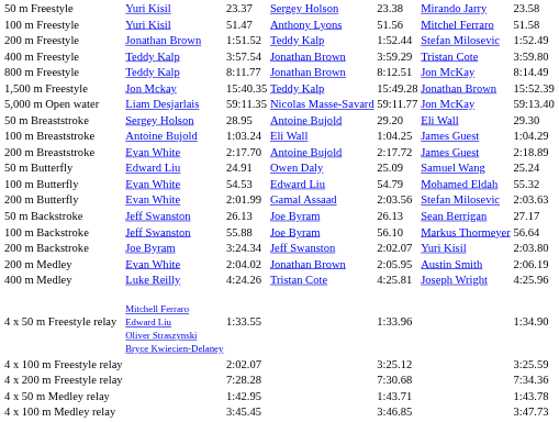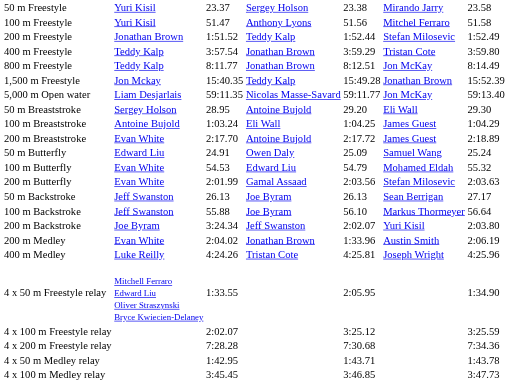 <table>
 <tr>
 <td>50 m Freestyle</td>
 <td><a href='#'>Yuri Kisil</a><br></td>
 <td>23.37</td>
 <td><a href='#'>Sergey Holson</a><br></td>
 <td>23.38</td>
 <td><a href='#'>Mirando Jarry</a><br></td>
 <td>23.58</td>
 </tr>
 <tr>
 <td>100 m Freestyle</td>
 <td><a href='#'>Yuri Kisil</a><br> </td>
 <td>51.47</td>
 <td><a href='#'>Anthony Lyons</a><br> </td>
 <td>51.56</td>
 <td><a href='#'>Mitchel Ferraro</a><br> </td>
 <td>51.58</td>
 </tr>
 <tr>
 <td>200 m Freestyle</td>
 <td><a href='#'>Jonathan Brown</a><br> </td>
 <td>1:51.52</td>
 <td><a href='#'>Teddy Kalp</a><br> </td>
 <td>1:52.44</td>
 <td><a href='#'>Stefan Milosevic</a><br> </td>
 <td>1:52.49</td>
 </tr>
 <tr>
 <td>400 m Freestyle</td>
 <td><a href='#'>Teddy Kalp</a><br> </td>
 <td>3:57.54</td>
 <td><a href='#'>Jonathan Brown</a><br> </td>
 <td>3:59.29</td>
 <td><a href='#'>Tristan Cote</a><br> </td>
 <td>3:59.80</td>
 </tr>
 <tr>
 <td>800 m Freestyle</td>
 <td><a href='#'>Teddy Kalp</a><br> </td>
 <td>8:11.77</td>
 <td><a href='#'>Jonathan Brown</a><br> </td>
 <td>8:12.51</td>
 <td><a href='#'>Jon McKay</a><br> </td>
 <td>8:14.49</td>
 </tr>
 <tr>
 <td>1,500 m Freestyle</td>
 <td><a href='#'>Jon Mckay</a><br> </td>
 <td>15:40.35</td>
 <td><a href='#'>Teddy Kalp</a><br> </td>
 <td>15:49.28</td>
 <td><a href='#'>Jonathan Brown</a><br> </td>
 <td>15:52.39</td>
 </tr>
 <tr>
 <td>5,000 m Open water</td>
 <td><a href='#'>Liam Desjarlais</a><br> </td>
 <td>59:11.35</td>
 <td><a href='#'>Nicolas Masse-Savard</a><br> </td>
 <td>59:11.77</td>
 <td><a href='#'>Jon McKay</a><br></td>
 <td>59:13.40</td>
 </tr>
 <tr>
 <td>50 m Breaststroke</td>
 <td><a href='#'>Sergey Holson</a><br> </td>
 <td>28.95</td>
 <td><a href='#'>Antoine Bujold</a><br> </td>
 <td>29.20</td>
 <td><a href='#'>Eli Wall</a><br></td>
 <td>29.30</td>
 </tr>
 <tr>
 <td>100 m Breaststroke</td>
 <td><a href='#'>Antoine Bujold</a><br> </td>
 <td>1:03.24</td>
 <td><a href='#'>Eli Wall</a><br> </td>
 <td>1:04.25</td>
 <td><a href='#'>James Guest</a><br> </td>
 <td>1:04.29</td>
 </tr>
 <tr>
 <td>200 m Breaststroke</td>
 <td><a href='#'>Evan White</a><br> </td>
 <td>2:17.70</td>
 <td><a href='#'>Antoine Bujold</a><br> </td>
 <td>2:17.72</td>
 <td><a href='#'>James Guest</a><br> </td>
 <td>2:18.89</td>
 </tr>
 <tr>
 <td>50 m Butterfly</td>
 <td><a href='#'>Edward Liu</a><br> </td>
 <td>24.91</td>
 <td><a href='#'>Owen Daly</a> <br> </td>
 <td>25.09</td>
 <td><a href='#'>Samuel Wang</a> <br> </td>
 <td>25.24</td>
 </tr>
 <tr>
 <td>100 m Butterfly</td>
 <td><a href='#'>Evan White</a><br> </td>
 <td>54.53</td>
 <td><a href='#'>Edward Liu</a><br> </td>
 <td>54.79</td>
 <td><a href='#'>Mohamed Eldah</a><br> </td>
 <td>55.32</td>
 </tr>
 <tr>
 <td>200 m Butterfly</td>
 <td><a href='#'>Evan White</a><br> </td>
 <td>2:01.99</td>
 <td><a href='#'>Gamal Assaad</a><br> </td>
 <td>2:03.56</td>
 <td><a href='#'>Stefan Milosevic</a><br> </td>
 <td>2:03.63</td>
 </tr>
 <tr>
 <td>50 m Backstroke</td>
 <td><a href='#'>Jeff Swanston</a><br> </td>
 <td>26.13</td>
 <td><a href='#'>Joe Byram</a> <br> </td>
 <td>26.13</td>
 <td><a href='#'>Sean Berrigan</a><br> </td>
 <td>27.17</td>
 </tr>
 <tr>
 <td>100 m Backstroke</td>
 <td><a href='#'>Jeff Swanston</a><br> </td>
 <td>55.88</td>
 <td><a href='#'>Joe Byram</a> <br> </td>
 <td>56.10</td>
 <td><a href='#'>Markus Thormeyer</a><br> </td>
 <td>56.64</td>
 </tr>
 <tr>
 <td>200 m Backstroke</td>
 <td><a href='#'>Joe Byram</a> <br> </td>
 <td>3:24.34</td>
 <td><a href='#'>Jeff Swanston</a><br> </td>
 <td>2:02.07</td>
 <td><a href='#'>Yuri Kisil</a><br> </td>
 <td>2:03.80</td>
 </tr>
 <tr>
 <td>200 m Medley</td>
 <td><a href='#'>Evan White</a><br> </td>
 <td>2:04.02</td>
 <td><a href='#'>Jonathan Brown</a><br> </td>
-<td>2:05.95</td>
+<td>1:33.96</td>
 <td><a href='#'>Austin Smith</a><br> </td>
 <td>2:06.19</td>
 </tr>
 <tr>
 <td>400 m Medley</td>
 <td><a href='#'>Luke Reilly</a> <br> </td>
 <td>4:24.26</td>
 <td><a href='#'>Tristan Cote</a> <br> </td>
 <td>4:25.81</td>
 <td><a href='#'>Joseph Wright</a> <br> </td>
 <td>4:25.96</td>
 </tr>
 <tr>
 <td>4 x 50 m Freestyle relay</td>
 <td><br><small><a href='#'>Mitchell Ferraro</a><br><a href='#'>Edward Liu</a><br><a href='#'>Oliver Straszynski</a><br><a href='#'>Bryce Kwiecien-Delaney</a></small></td>
 <td>1:33.55</td>
 <td></td>
-<td>1:33.96</td>
+<td>2:05.95</td>
 <td></td>
 <td>1:34.90</td>
 </tr>
 <tr>
 <td>4 x 100 m Freestyle relay</td>
 <td></td>
 <td>2:02.07</td>
 <td></td>
 <td>3:25.12</td>
 <td></td>
 <td>3:25.59</td>
 </tr>
 <tr>
 <td>4 x 200 m Freestyle relay</td>
 <td></td>
 <td>7:28.28</td>
 <td></td>
 <td>7:30.68</td>
 <td></td>
 <td>7:34.36</td>
 </tr>
 <tr>
 <td>4 x 50 m Medley relay</td>
 <td></td>
 <td>1:42.95</td>
 <td></td>
 <td>1:43.71</td>
 <td></td>
 <td>1:43.78</td>
 </tr>
 <tr>
 <td>4 x 100 m Medley relay</td>
 <td></td>
 <td>3:45.45</td>
 <td></td>
 <td>3:46.85</td>
 <td></td>
 <td>3:47.73</td>
 </tr>
 </table>
